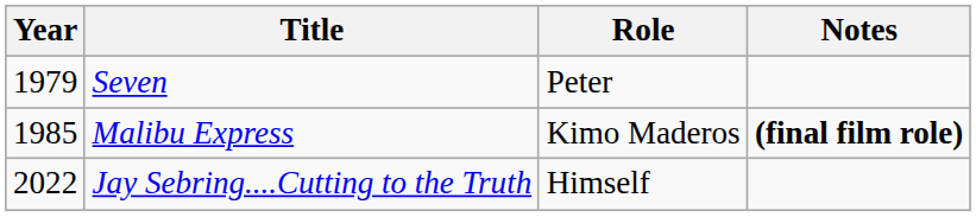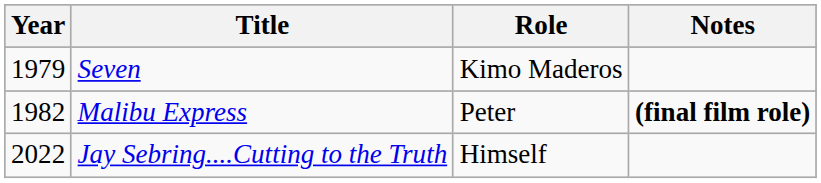 <table class="wikitable">
 <tr>
 <th>Year</th>
 <th>Title</th>
 <th>Role</th>
 <th>Notes</th>
 </tr>
 <tr>
 <td>1979</td>
 <td><em><a href='#'>Seven</a></em></td>
-<td>Peter</td>
+<td>Kimo Maderos</td>
 <td></td>
 </tr>
 <tr>
-<td>1985</td>
+<td>1982</td>
 <td><em><a href='#'>Malibu Express</a></em></td>
-<td>Kimo Maderos</td>
+<td>Peter</td>
 <td><strong>(final film role)</strong></td>
 </tr>
 <tr>
 <td>2022</td>
 <td><em><a href='#'>Jay Sebring....Cutting to the Truth</a></em></td>
 <td>Himself</td>
 <td></td>
 </tr>
 </table>
